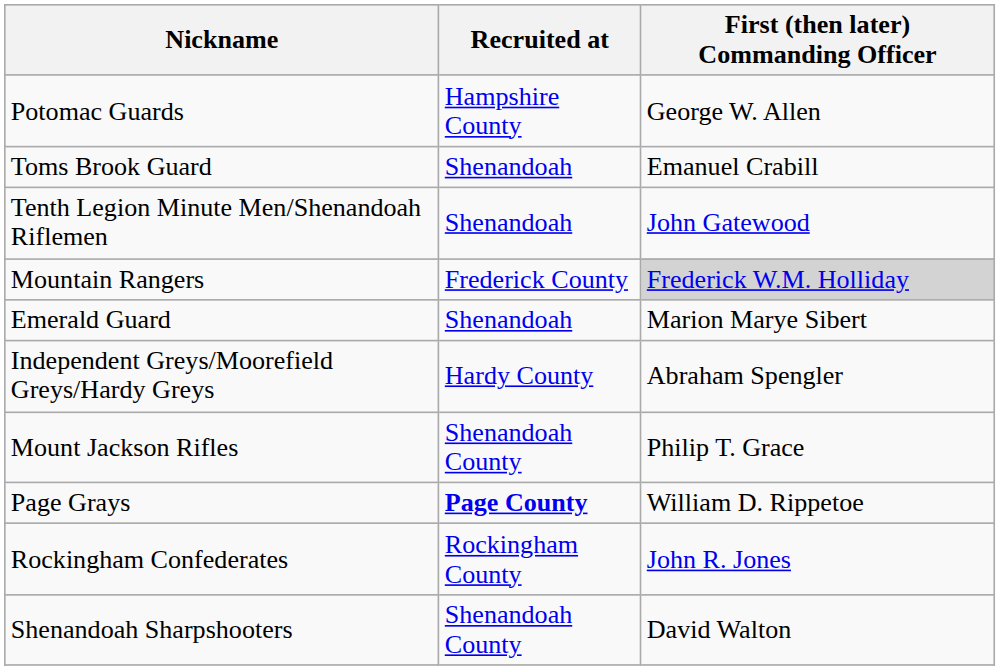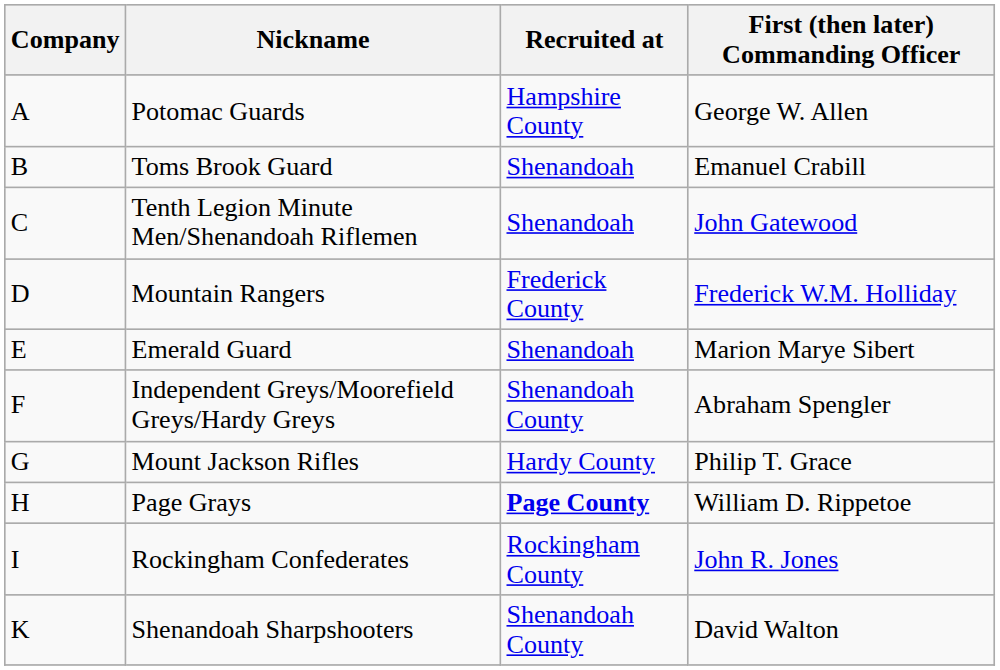 <table class="wikitable sortable">
 <tr>
+<th scope="col">Company</th>
 <th scope="col">Nickname</th>
 <th scope="col">Recruited at</th>
 <th scope="col">First (then later) Commanding Officer<br></th>
 </tr>
 <tr>
+<td>A</td>
 <td>Potomac Guards</td>
 <td><a href='#'>Hampshire County</a></td>
 <td>George W. Allen</td>
 </tr>
 <tr>
+<td>B</td>
 <td>Toms Brook Guard</td>
 <td><a href='#'>Shenandoah</a></td>
 <td>Emanuel Crabill</td>
 </tr>
 <tr>
+<td>C</td>
 <td>Tenth Legion Minute Men/Shenandoah Riflemen</td>
 <td><a href='#'>Shenandoah</a></td>
 <td><a href='#'>John Gatewood</a></td>
 </tr>
 <tr>
+<td>D</td>
 <td>Mountain Rangers</td>
 <td><a href='#'>Frederick County</a></td>
-<td style="background: lightgrey;"><a href='#'>Frederick W.M. Holliday</a></td>
+<td><a href='#'>Frederick W.M. Holliday</a></td>
 </tr>
 <tr>
+<td>E</td>
 <td>Emerald Guard</td>
 <td><a href='#'>Shenandoah</a></td>
 <td>Marion Marye Sibert</td>
 </tr>
 <tr>
+<td>F</td>
 <td>Independent Greys/Moorefield Greys/Hardy Greys</td>
-<td><a href='#'>Hardy County</a></td>
+<td><a href='#'>Shenandoah County</a></td>
 <td>Abraham Spengler</td>
 </tr>
 <tr>
+<td>G</td>
 <td>Mount Jackson Rifles</td>
-<td><a href='#'>Shenandoah County</a></td>
+<td><a href='#'>Hardy County</a></td>
 <td>Philip T. Grace</td>
 </tr>
 <tr>
+<td>H</td>
 <td>Page Grays</td>
 <td><strong><a href='#'>Page County</a></strong></td>
 <td>William D. Rippetoe</td>
 </tr>
 <tr>
+<td>I</td>
 <td>Rockingham Confederates</td>
 <td><a href='#'>Rockingham County</a></td>
 <td><a href='#'>John R. Jones</a></td>
 </tr>
 <tr>
+<td>K</td>
 <td>Shenandoah Sharpshooters</td>
 <td><a href='#'>Shenandoah County</a></td>
 <td>David Walton</td>
 </tr>
 </table>
